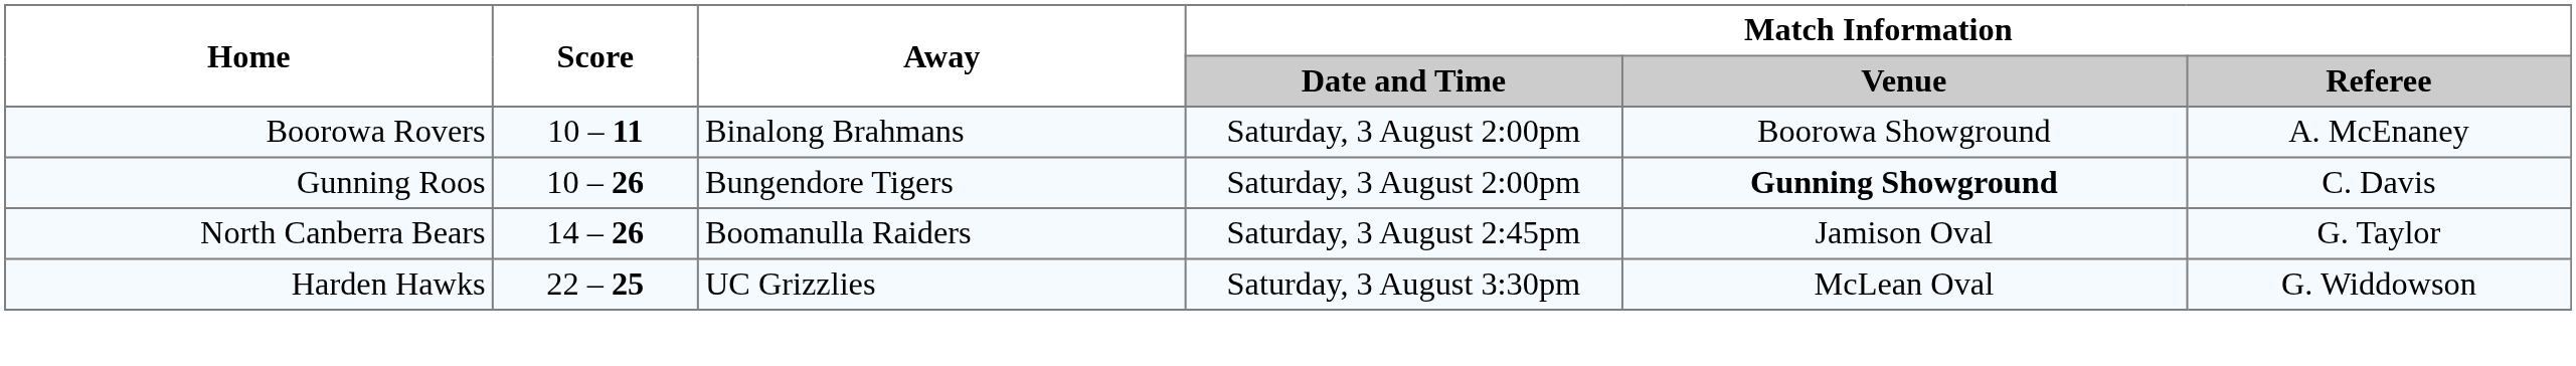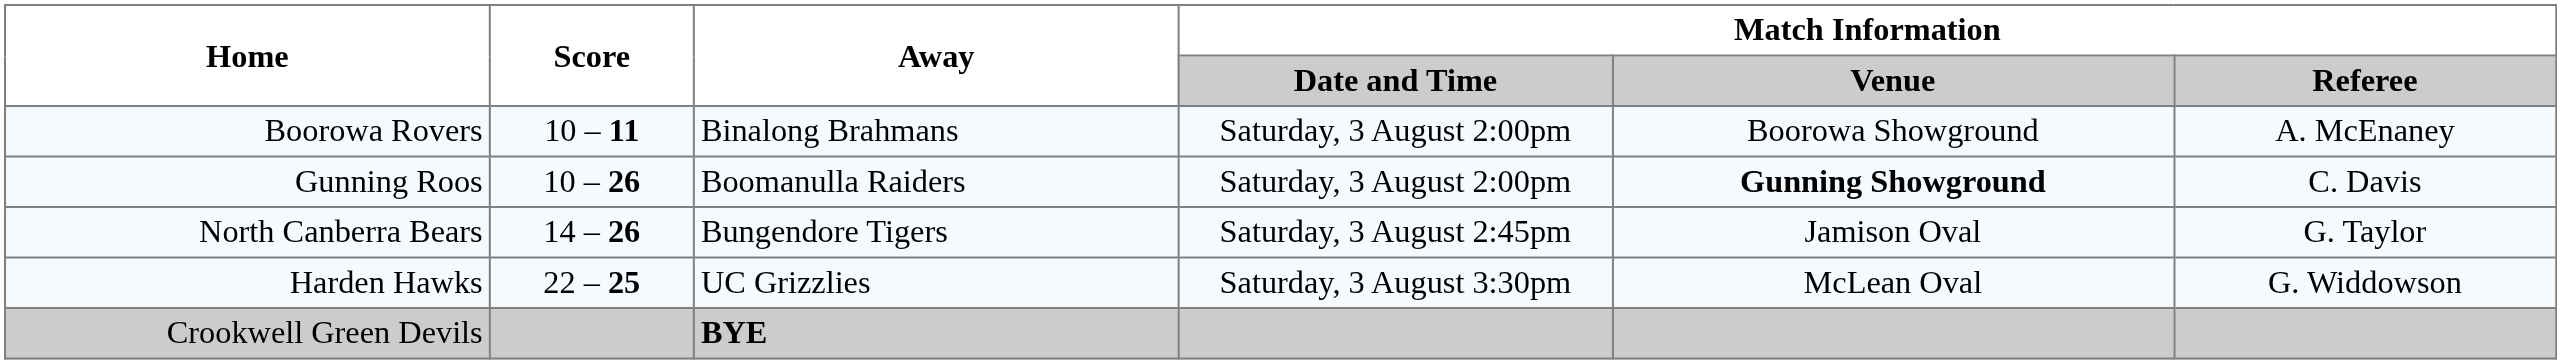 <table border="1" cellpadding="3" cellspacing="0" width="100%" style="border-collapse:collapse;  text-align:center;">
 <tr>
 <th rowspan="2" width="19%">Home</th>
 <th rowspan="2" width="8%">Score</th>
 <th rowspan="2" width="19%">Away</th>
 <th colspan="3">Match Information</th>
 </tr>
 <tr bgcolor="#CCCCCC">
 <th width="17%">Date and Time</th>
 <th width="22%">Venue</th>
 <th width="50%">Referee</th>
 </tr>
 <tr style="text-align:center; background:#f5faff;">
 <td align="right">Boorowa Rovers <strong></strong></td>
 <td align="center">10 – <strong>11</strong></td>
 <td align="left"> Binalong Brahmans</td>
 <td>Saturday, 3 August 2:00pm</td>
 <td>Boorowa Showground</td>
 <td>A. McEnaney</td>
 </tr>
 <tr style="text-align:center; background:#f5faff;">
 <td align="right">Gunning Roos </td>
 <td align="center">10 – <strong>26</strong></td>
-<td align="left"> Bungendore Tigers</td>
+<td align="left"> Boomanulla Raiders</td>
 <td>Saturday, 3 August 2:00pm</td>
 <td><strong>Gunning Showground</strong></td>
 <td>C. Davis</td>
 </tr>
 <tr style="text-align:center; background:#f5faff;">
 <td align="right">North Canberra Bears </td>
 <td align="center">14 – <strong>26</strong></td>
-<td align="left"> Boomanulla Raiders</td>
+<td align="left"> Bungendore Tigers</td>
 <td>Saturday, 3 August 2:45pm</td>
 <td>Jamison Oval</td>
 <td>G. Taylor</td>
 </tr>
 <tr style="text-align:center; background:#f5faff;">
 <td align="right">Harden Hawks </td>
 <td align="center">22 – <strong>25</strong></td>
 <td align="left"> UC Grizzlies</td>
 <td>Saturday, 3 August 3:30pm</td>
 <td>McLean Oval</td>
 <td>G. Widdowson</td>
 </tr>
+<tr style="text-align:center; background:#CCCCCC;">
+<td align="right">Crookwell Green Devils </td>
+<td></td>
+<td align="left"><strong>BYE</strong></td>
+<td></td>
+<td></td>
+<td></td>
+</tr>
 </table>
